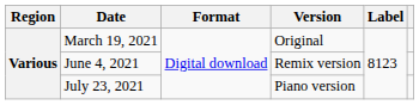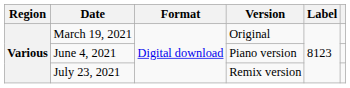 <table class="wikitable plainrowheaders">
 <tr>
 <th scope="col">Region</th>
 <th scope="col">Date</th>
 <th scope="col">Format</th>
 <th scope="col">Version</th>
 <th scope="col">Label</th>
 <th scope="col"></th>
 </tr>
 <tr>
 <th scope="row" rowspan="3">Various</th>
 <td>March 19, 2021</td>
 <td rowspan="3"><a href='#'>Digital download</a></td>
 <td>Original</td>
 <td rowspan="3">8123</td>
 <td align="center"></td>
 </tr>
 <tr>
 <td>June 4, 2021</td>
-<td>Remix version</td>
+<td>Piano version</td>
 <td align="center"></td>
 </tr>
 <tr>
 <td>July 23, 2021</td>
-<td>Piano version</td>
+<td>Remix version</td>
 <td align="center"></td>
 </tr>
 </table>
